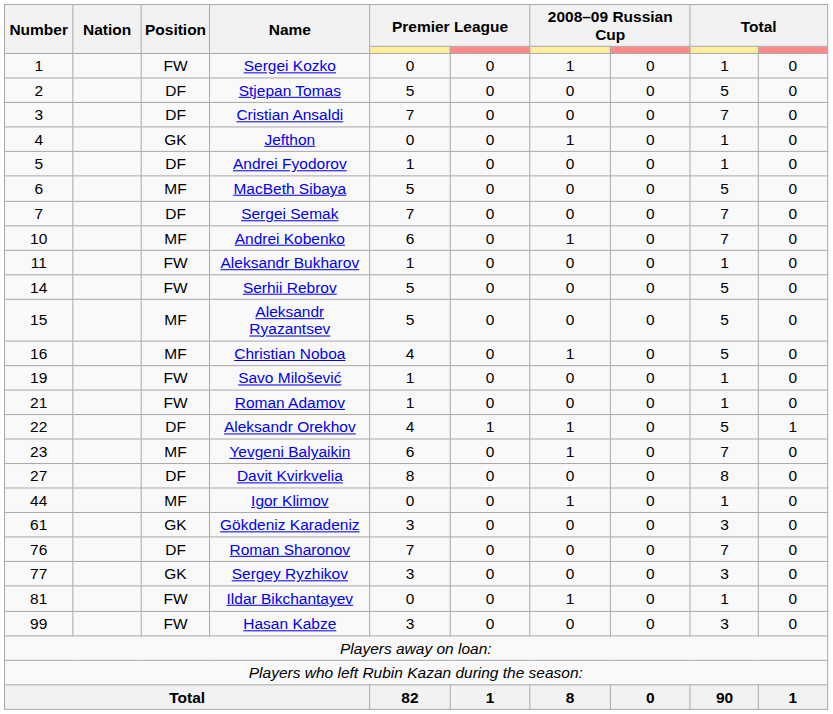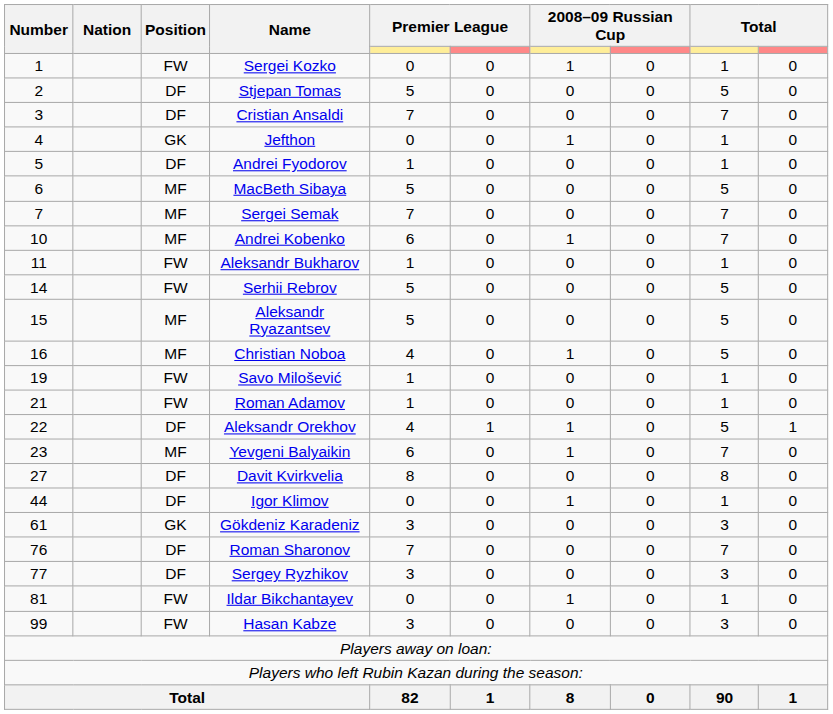 <table class="wikitable" style="font-size: 95%; text-align: center;">
 <tr>
 <th rowspan=2 width=60>Number</th>
 <th rowspan=2 width=60>Nation</th>
 <th rowspan=2 width=60>Position</th>
 <th rowspan=2 width=150>Name</th>
 <th colspan=2 width=150>Premier League</th>
 <th colspan=2 width=150>2008–09 Russian Cup</th>
 <th colspan=2>Total</th>
 </tr>
 <tr>
 <th style="width:60px; background:#fe9;"></th>
 <th style="width:60px; background:#ff8888;"></th>
 <th style="width:60px; background:#fe9;"></th>
 <th style="width:60px; background:#ff8888;"></th>
 <th style="width:60px; background:#fe9;"></th>
 <th style="width:60px; background:#ff8888;"></th>
 </tr>
 <tr>
 <td>1</td>
 <td></td>
 <td>FW</td>
 <td><a href='#'>Sergei Kozko</a></td>
 <td>0</td>
 <td>0</td>
 <td>1</td>
 <td>0</td>
 <td>1</td>
 <td>0</td>
 </tr>
 <tr>
 <td>2</td>
 <td></td>
 <td>DF</td>
 <td><a href='#'>Stjepan Tomas</a></td>
 <td>5</td>
 <td>0</td>
 <td>0</td>
 <td>0</td>
 <td>5</td>
 <td>0</td>
 </tr>
 <tr>
 <td>3</td>
 <td></td>
 <td>DF</td>
 <td><a href='#'>Cristian Ansaldi</a></td>
 <td>7</td>
 <td>0</td>
 <td>0</td>
 <td>0</td>
 <td>7</td>
 <td>0</td>
 </tr>
 <tr>
 <td>4</td>
 <td></td>
 <td>GK</td>
 <td><a href='#'>Jefthon</a></td>
 <td>0</td>
 <td>0</td>
 <td>1</td>
 <td>0</td>
 <td>1</td>
 <td>0</td>
 </tr>
 <tr>
 <td>5</td>
 <td></td>
 <td>DF</td>
 <td><a href='#'>Andrei Fyodorov</a></td>
 <td>1</td>
 <td>0</td>
 <td>0</td>
 <td>0</td>
 <td>1</td>
 <td>0</td>
 </tr>
 <tr>
 <td>6</td>
 <td></td>
 <td>MF</td>
 <td><a href='#'>MacBeth Sibaya</a></td>
 <td>5</td>
 <td>0</td>
 <td>0</td>
 <td>0</td>
 <td>5</td>
 <td>0</td>
 </tr>
 <tr>
 <td>7</td>
 <td></td>
-<td>DF</td>
+<td>MF</td>
 <td><a href='#'>Sergei Semak</a></td>
 <td>7</td>
 <td>0</td>
 <td>0</td>
 <td>0</td>
 <td>7</td>
 <td>0</td>
 </tr>
 <tr>
 <td>10</td>
 <td></td>
 <td>MF</td>
 <td><a href='#'>Andrei Kobenko</a></td>
 <td>6</td>
 <td>0</td>
 <td>1</td>
 <td>0</td>
 <td>7</td>
 <td>0</td>
 </tr>
 <tr>
 <td>11</td>
 <td></td>
 <td>FW</td>
 <td><a href='#'>Aleksandr Bukharov</a></td>
 <td>1</td>
 <td>0</td>
 <td>0</td>
 <td>0</td>
 <td>1</td>
 <td>0</td>
 </tr>
 <tr>
 <td>14</td>
 <td></td>
 <td>FW</td>
 <td><a href='#'>Serhii Rebrov</a></td>
 <td>5</td>
 <td>0</td>
 <td>0</td>
 <td>0</td>
 <td>5</td>
 <td>0</td>
 </tr>
 <tr>
 <td>15</td>
 <td></td>
 <td>MF</td>
 <td><a href='#'>Aleksandr Ryazantsev</a></td>
 <td>5</td>
 <td>0</td>
 <td>0</td>
 <td>0</td>
 <td>5</td>
 <td>0</td>
 </tr>
 <tr>
 <td>16</td>
 <td></td>
 <td>MF</td>
 <td><a href='#'>Christian Noboa</a></td>
 <td>4</td>
 <td>0</td>
 <td>1</td>
 <td>0</td>
 <td>5</td>
 <td>0</td>
 </tr>
 <tr>
 <td>19</td>
 <td></td>
 <td>FW</td>
 <td><a href='#'>Savo Milošević</a></td>
 <td>1</td>
 <td>0</td>
 <td>0</td>
 <td>0</td>
 <td>1</td>
 <td>0</td>
 </tr>
 <tr>
 <td>21</td>
 <td></td>
 <td>FW</td>
 <td><a href='#'>Roman Adamov</a></td>
 <td>1</td>
 <td>0</td>
 <td>0</td>
 <td>0</td>
 <td>1</td>
 <td>0</td>
 </tr>
 <tr>
 <td>22</td>
 <td></td>
 <td>DF</td>
 <td><a href='#'>Aleksandr Orekhov</a></td>
 <td>4</td>
 <td>1</td>
 <td>1</td>
 <td>0</td>
 <td>5</td>
 <td>1</td>
 </tr>
 <tr>
 <td>23</td>
 <td></td>
 <td>MF</td>
 <td><a href='#'>Yevgeni Balyaikin</a></td>
 <td>6</td>
 <td>0</td>
 <td>1</td>
 <td>0</td>
 <td>7</td>
 <td>0</td>
 </tr>
 <tr>
 <td>27</td>
 <td></td>
 <td>DF</td>
 <td><a href='#'>Davit Kvirkvelia</a></td>
 <td>8</td>
 <td>0</td>
 <td>0</td>
 <td>0</td>
 <td>8</td>
 <td>0</td>
 </tr>
 <tr>
 <td>44</td>
 <td></td>
-<td>MF</td>
+<td>DF</td>
 <td><a href='#'>Igor Klimov</a></td>
 <td>0</td>
 <td>0</td>
 <td>1</td>
 <td>0</td>
 <td>1</td>
 <td>0</td>
 </tr>
 <tr>
 <td>61</td>
 <td></td>
 <td>GK</td>
 <td><a href='#'>Gökdeniz Karadeniz</a></td>
 <td>3</td>
 <td>0</td>
 <td>0</td>
 <td>0</td>
 <td>3</td>
 <td>0</td>
 </tr>
 <tr>
 <td>76</td>
 <td></td>
 <td>DF</td>
 <td><a href='#'>Roman Sharonov</a></td>
 <td>7</td>
 <td>0</td>
 <td>0</td>
 <td>0</td>
 <td>7</td>
 <td>0</td>
 </tr>
 <tr>
 <td>77</td>
 <td></td>
-<td>GK</td>
+<td>DF</td>
 <td><a href='#'>Sergey Ryzhikov</a></td>
 <td>3</td>
 <td>0</td>
 <td>0</td>
 <td>0</td>
 <td>3</td>
 <td>0</td>
 </tr>
 <tr>
 <td>81</td>
 <td></td>
 <td>FW</td>
 <td><a href='#'>Ildar Bikchantayev</a></td>
 <td>0</td>
 <td>0</td>
 <td>1</td>
 <td>0</td>
 <td>1</td>
 <td>0</td>
 </tr>
 <tr>
 <td>99</td>
 <td></td>
 <td>FW</td>
 <td><a href='#'>Hasan Kabze</a></td>
 <td>3</td>
 <td>0</td>
 <td>0</td>
 <td>0</td>
 <td>3</td>
 <td>0</td>
 </tr>
 <tr>
 <td colspan="14"><em>Players away on loan:</em></td>
 </tr>
 <tr>
 <td colspan="14"><em>Players who left Rubin Kazan during the season:</em></td>
 </tr>
 <tr>
 <th colspan=4>Total</th>
 <th>82</th>
 <th>1</th>
 <th>8</th>
 <th>0</th>
 <th>90</th>
 <th>1</th>
 </tr>
 </table>
